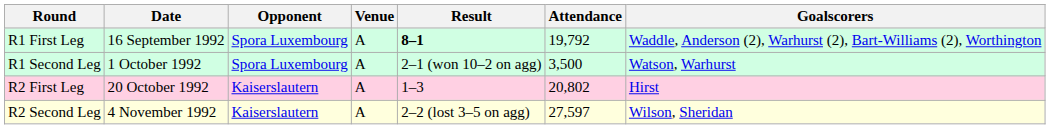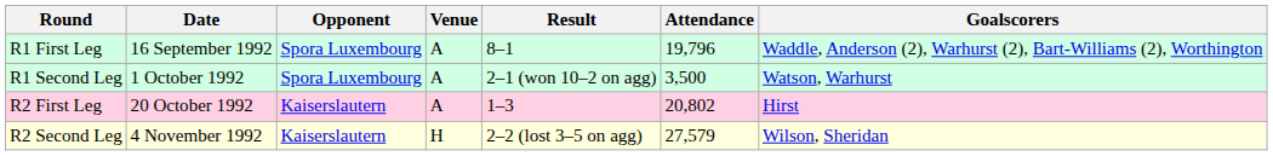 <table class="wikitable">
 <tr>
 <th>Round</th>
 <th>Date</th>
 <th>Opponent</th>
 <th>Venue</th>
 <th>Result</th>
 <th>Attendance</th>
 <th>Goalscorers</th>
 </tr>
 <tr style="background-color: #d0ffe3;">
 <td>R1 First Leg</td>
 <td>16 September 1992</td>
 <td><a href='#'>Spora Luxembourg</a></td>
 <td>A</td>
-<td><strong>8–1</strong></td>
-<td>19,792</td>
+<td>8–1</td>
+<td>19,796</td>
 <td><a href='#'>Waddle</a>, <a href='#'>Anderson</a> (2), <a href='#'>Warhurst</a> (2), <a href='#'>Bart-Williams</a> (2), <a href='#'>Worthington</a></td>
 </tr>
 <tr style="background-color: #d0ffe3;">
 <td>R1 Second Leg</td>
 <td>1 October 1992</td>
 <td><a href='#'>Spora Luxembourg</a></td>
 <td>A</td>
 <td>2–1 (won 10–2 on agg)</td>
 <td>3,500</td>
 <td><a href='#'>Watson</a>, <a href='#'>Warhurst</a></td>
 </tr>
 <tr style="background-color: #ffd0e3;">
 <td>R2 First Leg</td>
 <td>20 October 1992</td>
 <td><a href='#'>Kaiserslautern</a></td>
 <td>A</td>
 <td>1–3</td>
 <td>20,802</td>
 <td><a href='#'>Hirst</a></td>
 </tr>
 <tr style="background-color: #ffffdd;">
 <td>R2 Second Leg</td>
 <td>4 November 1992</td>
 <td><a href='#'>Kaiserslautern</a></td>
-<td>A</td>
+<td>H</td>
 <td>2–2 (lost 3–5 on agg)</td>
-<td>27,597</td>
+<td>27,579</td>
 <td><a href='#'>Wilson</a>, <a href='#'>Sheridan</a></td>
 </tr>
 </table>
